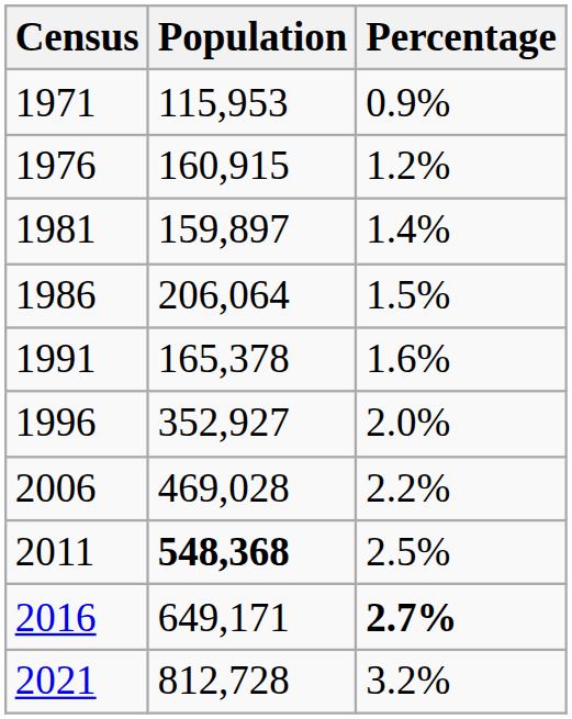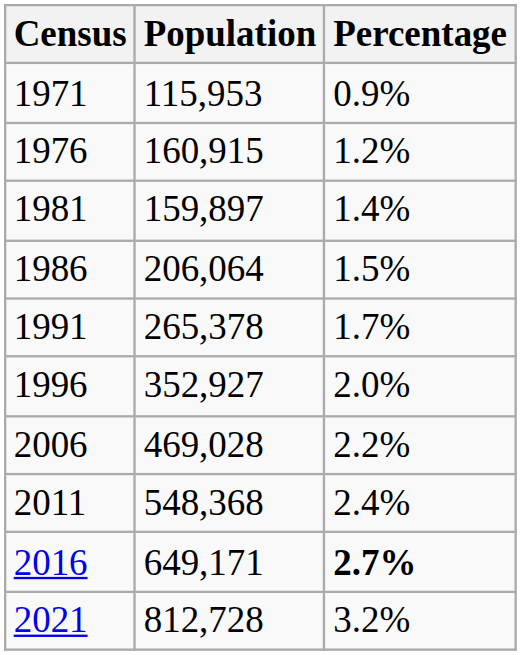 <table class=wikitable>
 <tr>
 <th>Census</th>
 <th>Population</th>
 <th>Percentage</th>
 </tr>
 <tr>
 <td>1971</td>
 <td>115,953</td>
 <td>0.9%</td>
 </tr>
 <tr>
 <td>1976</td>
 <td>160,915</td>
 <td>1.2%</td>
 </tr>
 <tr>
 <td>1981</td>
 <td>159,897</td>
 <td>1.4%</td>
 </tr>
 <tr>
 <td>1986</td>
 <td>206,064</td>
 <td>1.5%</td>
 </tr>
 <tr>
 <td>1991</td>
-<td>165,378</td>
-<td>1.6%</td>
+<td>265,378</td>
+<td>1.7%</td>
 </tr>
 <tr>
 <td>1996</td>
 <td>352,927</td>
 <td>2.0%</td>
 </tr>
 <tr>
 <td>2006</td>
 <td>469,028</td>
 <td>2.2%</td>
 </tr>
 <tr>
 <td>2011</td>
-<td><strong>548,368</strong></td>
-<td>2.5%</td>
+<td>548,368</td>
+<td>2.4%</td>
 </tr>
 <tr>
 <td><a href='#'>2016</a></td>
 <td>649,171</td>
 <td><strong>2.7%</strong></td>
 </tr>
 <tr>
 <td><a href='#'>2021</a></td>
 <td>812,728</td>
 <td>3.2%</td>
 </tr>
 </table>
